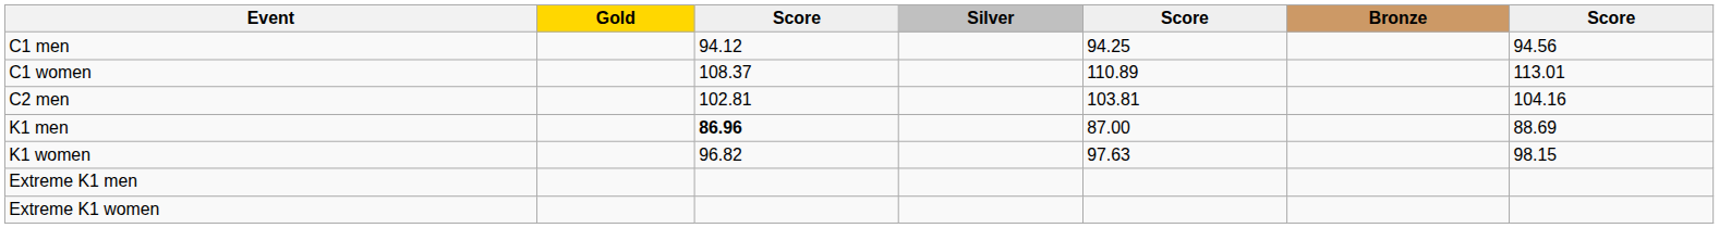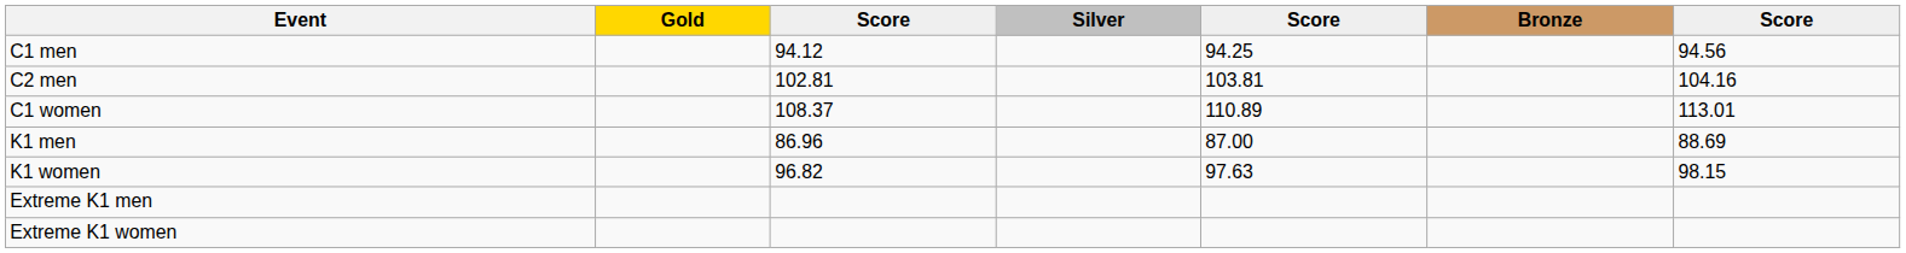 <table class="wikitable" width=100%>
 <tr>
 <th>Event</th>
 <td align=center bgcolor="gold"><strong>Gold</strong></td>
 <td align=center bgcolor="EFEFEF"><strong>Score</strong></td>
 <td align=center bgcolor="silver"><strong>Silver</strong></td>
 <td align=center bgcolor="EFEFEF"><strong>Score</strong></td>
 <td align=center bgcolor="CC9966"><strong>Bronze</strong></td>
 <td align=center bgcolor="EFEFEF"><strong>Score</strong></td>
 </tr>
 <tr>
 <td>C1 men</td>
 <td></td>
 <td>94.12</td>
 <td></td>
 <td>94.25</td>
 <td></td>
 <td>94.56</td>
 </tr>
 <tr>
+<td>C2 men</td>
+<td></td>
+<td>102.81</td>
+<td></td>
+<td>103.81</td>
+<td></td>
+<td>104.16</td>
+</tr>
+<tr>
 <td>C1 women</td>
 <td></td>
 <td>108.37</td>
 <td></td>
 <td>110.89</td>
 <td></td>
 <td>113.01</td>
 </tr>
 <tr>
-<td>C2 men</td>
-<td></td>
-<td>102.81</td>
-<td></td>
-<td>103.81</td>
-<td></td>
-<td>104.16</td>
-</tr>
-<tr>
 <td>K1 men</td>
 <td></td>
-<td><strong>86.96</strong></td>
+<td>86.96</td>
 <td></td>
 <td>87.00</td>
 <td></td>
 <td>88.69</td>
 </tr>
 <tr>
 <td>K1 women</td>
 <td></td>
 <td>96.82</td>
 <td></td>
 <td>97.63</td>
 <td></td>
 <td>98.15</td>
 </tr>
 <tr>
 <td>Extreme K1 men</td>
 <td></td>
 <td></td>
 <td></td>
 <td></td>
 <td></td>
 <td></td>
 </tr>
 <tr>
 <td>Extreme K1 women</td>
 <td></td>
 <td></td>
 <td></td>
 <td></td>
 <td></td>
 <td></td>
 </tr>
 </table>
